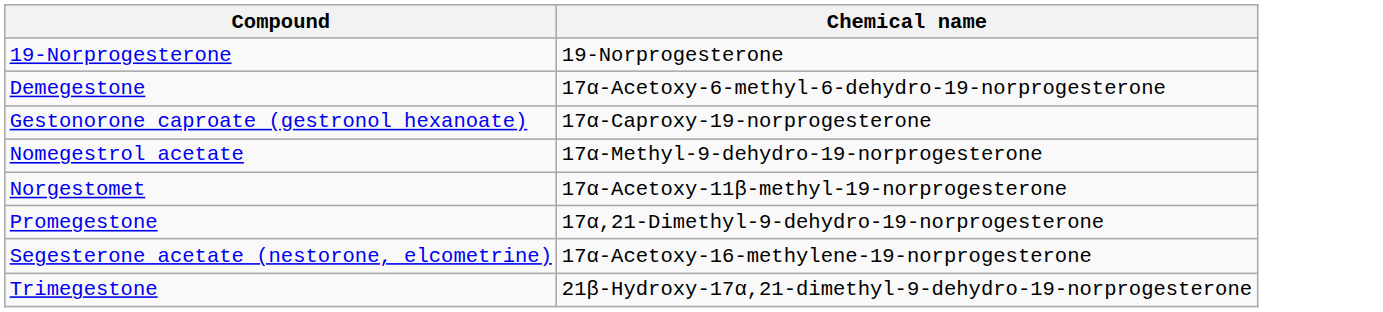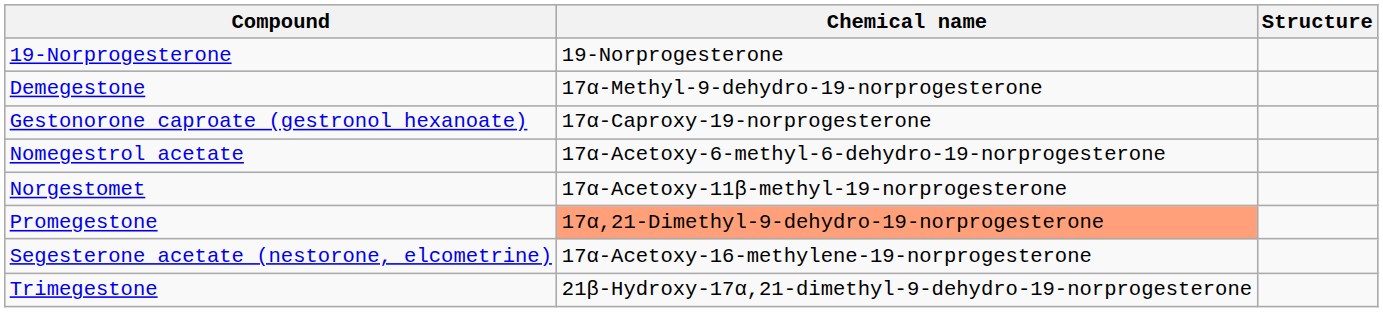 <table class="wikitable" border="1">
 <tr>
 <th>Compound</th>
 <th>Chemical name</th>
+<th>Structure</th>
 </tr>
 <tr>
 <td><a href='#'>19-Norprogesterone</a></td>
 <td>19-Norprogesterone</td>
+<td></td>
 </tr>
 <tr>
 <td><a href='#'>Demegestone</a></td>
-<td>17α-Acetoxy-6-methyl-6-dehydro-19-norprogesterone</td>
+<td>17α-Methyl-9-dehydro-19-norprogesterone</td>
+<td></td>
 </tr>
 <tr>
 <td><a href='#'>Gestonorone caproate (gestronol hexanoate)</a></td>
 <td>17α-Caproxy-19-norprogesterone</td>
+<td></td>
 </tr>
 <tr>
 <td><a href='#'>Nomegestrol acetate</a></td>
-<td>17α-Methyl-9-dehydro-19-norprogesterone</td>
+<td>17α-Acetoxy-6-methyl-6-dehydro-19-norprogesterone</td>
+<td></td>
 </tr>
 <tr>
 <td><a href='#'>Norgestomet</a></td>
 <td>17α-Acetoxy-11β-methyl-19-norprogesterone</td>
+<td></td>
 </tr>
 <tr>
 <td><a href='#'>Promegestone</a></td>
-<td>17α,21-Dimethyl-9-dehydro-19-norprogesterone</td>
+<td style="background: lightsalmon;">17α,21-Dimethyl-9-dehydro-19-norprogesterone</td>
+<td></td>
 </tr>
 <tr>
 <td><a href='#'>Segesterone acetate (nestorone, elcometrine)</a></td>
 <td>17α-Acetoxy-16-methylene-19-norprogesterone</td>
+<td></td>
 </tr>
 <tr>
 <td><a href='#'>Trimegestone</a></td>
 <td>21β-Hydroxy-17α,21-dimethyl-9-dehydro-19-norprogesterone</td>
+<td></td>
 </tr>
 </table>
